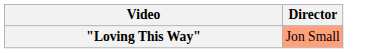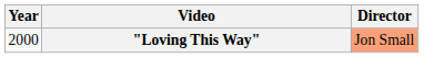 <table class="wikitable plainrowheaders">
 <tr>
+<th>Year</th>
 <th style="width:20em;">Video</th>
 <th>Director</th>
 </tr>
 <tr>
+<td>2000</td>
 <th scope="row">"Loving This Way" </th>
 <td style="background: lightsalmon;">Jon Small</td>
 </tr>
 </table>
